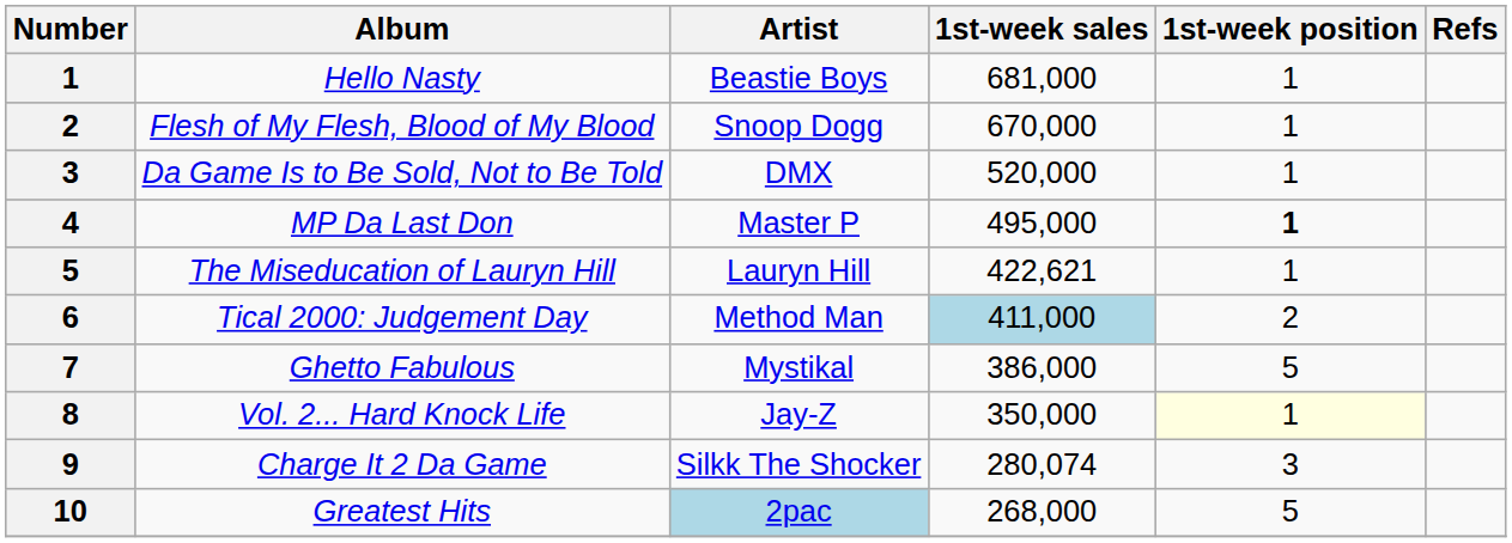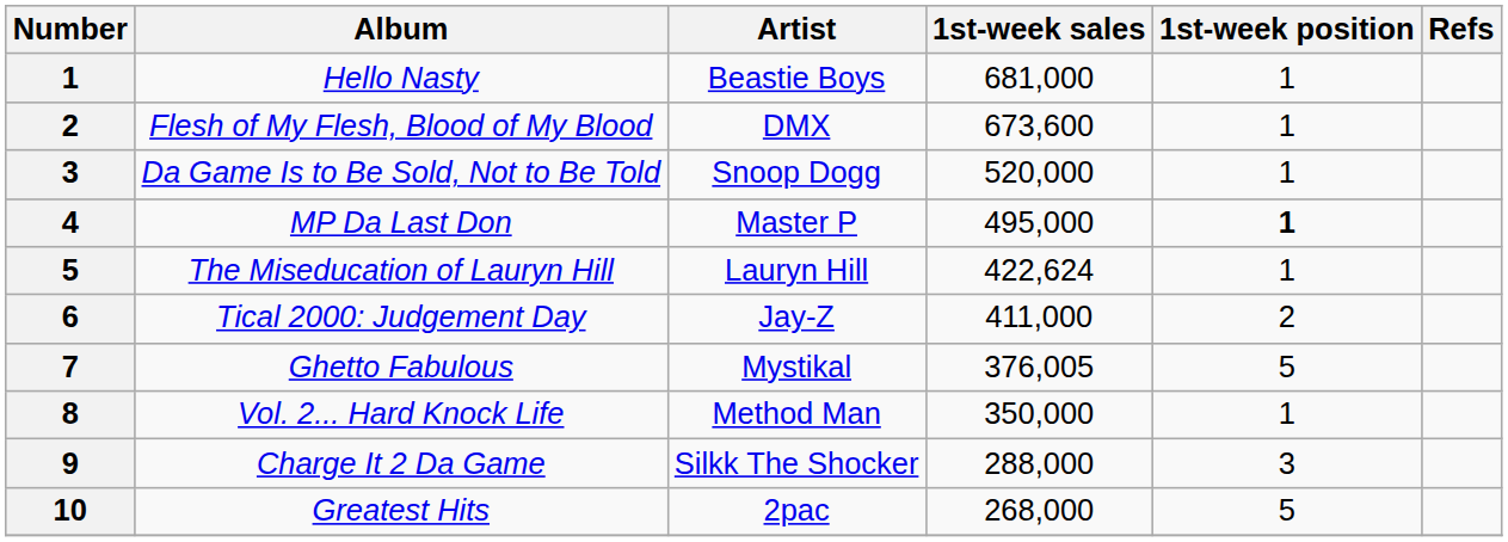 <table class="wikitable sortable" style="text-align:center;">
 <tr>
 <th scope="col">Number</th>
 <th scope="col">Album</th>
 <th scope="col">Artist</th>
 <th scope="col">1st-week sales</th>
 <th scope="col">1st-week position</th>
 <th scope="col">Refs</th>
 </tr>
 <tr>
 <th scope="row">1</th>
 <td><em><a href='#'>Hello Nasty</a></em></td>
 <td><a href='#'>Beastie Boys</a></td>
 <td>681,000</td>
 <td>1</td>
 <td></td>
 </tr>
 <tr>
 <th scope="row">2</th>
 <td><em><a href='#'>Flesh of My Flesh, Blood of My Blood</a></em></td>
-<td><a href='#'>Snoop Dogg</a></td>
-<td>670,000</td>
+<td><a href='#'>DMX</a></td>
+<td>673,600</td>
 <td>1</td>
 <td></td>
 </tr>
 <tr>
 <th scope="row">3</th>
 <td><em><a href='#'>Da Game Is to Be Sold, Not to Be Told</a></em></td>
-<td><a href='#'>DMX</a></td>
+<td><a href='#'>Snoop Dogg</a></td>
 <td>520,000</td>
 <td>1</td>
 <td></td>
 </tr>
 <tr>
 <th scope="row">4</th>
 <td><em><a href='#'>MP Da Last Don</a></em></td>
 <td><a href='#'>Master P</a></td>
 <td>495,000</td>
 <td><strong>1</strong></td>
 <td></td>
 </tr>
 <tr>
 <th scope="row">5</th>
 <td><em><a href='#'>The Miseducation of Lauryn Hill</a></em></td>
 <td><a href='#'>Lauryn Hill</a></td>
-<td>422,621</td>
+<td>422,624</td>
 <td>1</td>
 <td></td>
 </tr>
 <tr>
 <th scope="row">6</th>
 <td><em><a href='#'>Tical 2000: Judgement Day</a></em></td>
-<td><a href='#'>Method Man</a></td>
-<td style="background: lightblue;">411,000</td>
+<td><a href='#'>Jay-Z</a></td>
+<td>411,000</td>
 <td>2</td>
 <td></td>
 </tr>
 <tr>
 <th scope="row">7</th>
 <td><em><a href='#'>Ghetto Fabulous</a></em></td>
 <td><a href='#'>Mystikal</a></td>
-<td>386,000</td>
+<td>376,005</td>
 <td>5</td>
 <td></td>
 </tr>
 <tr>
 <th scope="row">8</th>
 <td><em><a href='#'>Vol. 2... Hard Knock Life</a></em></td>
-<td><a href='#'>Jay-Z</a></td>
+<td><a href='#'>Method Man</a></td>
 <td>350,000</td>
-<td style="background: lightyellow;">1</td>
+<td>1</td>
 <td></td>
 </tr>
 <tr>
 <th scope="row">9</th>
 <td><em><a href='#'>Charge It 2 Da Game</a></em></td>
 <td><a href='#'>Silkk The Shocker</a></td>
-<td>280,074</td>
+<td>288,000</td>
 <td>3</td>
 <td></td>
 </tr>
 <tr>
 <th scope="row">10</th>
 <td><em><a href='#'>Greatest Hits</a></em></td>
-<td style="background: lightblue;"><a href='#'>2pac</a></td>
+<td><a href='#'>2pac</a></td>
 <td>268,000</td>
 <td>5</td>
 <td></td>
 </tr>
 <tr>
 </tr>
 </table>
